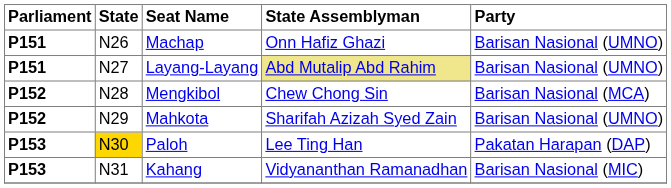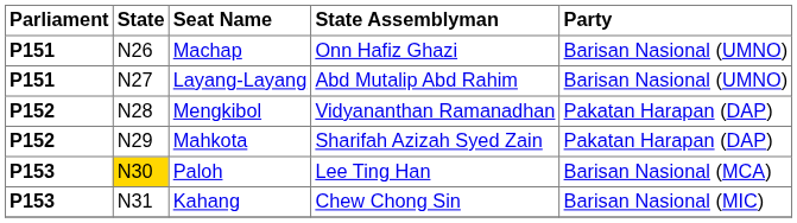 <table class="toccolours sortable" border="1" cellpadding="3" style="border-collapse:collapse; text-align: left;">
 <tr>
 <th align="center">Parliament</th>
 <th>State</th>
 <th>Seat Name</th>
 <th>State Assemblyman</th>
 <th>Party</th>
 </tr>
 <tr>
 <th align="left">P151</th>
 <td>N26</td>
 <td><a href='#'>Machap</a></td>
 <td><a href='#'>Onn Hafiz Ghazi</a></td>
 <td><a href='#'>Barisan Nasional</a> (<a href='#'>UMNO</a>)</td>
 </tr>
 <tr>
 <th align="left">P151</th>
 <td>N27</td>
 <td><a href='#'>Layang-Layang</a></td>
-<td style="background: khaki;"><a href='#'>Abd Mutalip Abd Rahim</a></td>
+<td><a href='#'>Abd Mutalip Abd Rahim</a></td>
 <td><a href='#'>Barisan Nasional</a> (<a href='#'>UMNO</a>)</td>
 </tr>
 <tr>
 <th align="left">P152</th>
 <td>N28</td>
 <td><a href='#'>Mengkibol</a></td>
-<td><a href='#'>Chew Chong Sin</a></td>
-<td><a href='#'>Barisan Nasional</a> (<a href='#'>MCA</a>)</td>
+<td><a href='#'>Vidyananthan Ramanadhan</a></td>
+<td><a href='#'>Pakatan Harapan</a> (<a href='#'>DAP</a>)</td>
 </tr>
 <tr>
 <th align="left">P152</th>
 <td>N29</td>
 <td><a href='#'>Mahkota</a></td>
 <td><a href='#'>Sharifah Azizah Syed Zain</a></td>
-<td><a href='#'>Barisan Nasional</a> (<a href='#'>UMNO</a>)</td>
+<td><a href='#'>Pakatan Harapan</a> (<a href='#'>DAP</a>)</td>
 </tr>
 <tr>
 <th align="left">P153</th>
 <td style="background: gold;">N30</td>
 <td><a href='#'>Paloh</a></td>
 <td><a href='#'>Lee Ting Han</a></td>
-<td><a href='#'>Pakatan Harapan</a> (<a href='#'>DAP</a>)</td>
+<td><a href='#'>Barisan Nasional</a> (<a href='#'>MCA</a>)</td>
 </tr>
 <tr>
 <th align="left">P153</th>
 <td>N31</td>
 <td><a href='#'>Kahang</a></td>
-<td><a href='#'>Vidyananthan Ramanadhan</a></td>
+<td><a href='#'>Chew Chong Sin</a></td>
 <td><a href='#'>Barisan Nasional</a> (<a href='#'>MIC</a>)</td>
 </tr>
 <tr>
 </tr>
 </table>
